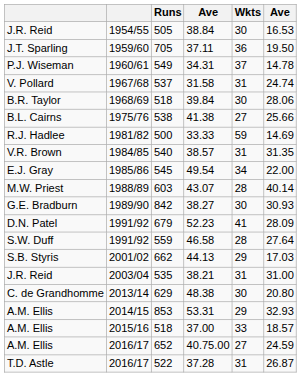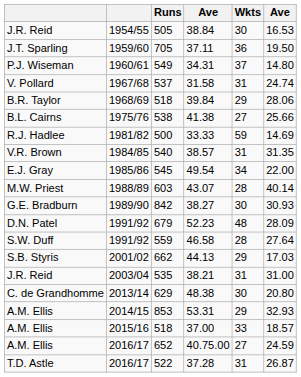 <table class="wikitable">
 <tr>
 <th></th>
 <th></th>
 <th>Runs</th>
 <th>Ave</th>
 <th>Wkts</th>
 <th>Ave</th>
 </tr>
 <tr>
 <td>J.R. Reid</td>
 <td>1954/55</td>
 <td>505</td>
 <td>38.84</td>
 <td>30</td>
 <td>16.53</td>
 </tr>
 <tr>
 <td>J.T. Sparling</td>
 <td>1959/60</td>
 <td>705</td>
 <td>37.11</td>
 <td>36</td>
 <td>19.50</td>
 </tr>
 <tr>
 <td>P.J. Wiseman</td>
 <td>1960/61</td>
 <td>549</td>
 <td>34.31</td>
 <td>37</td>
-<td>14.78</td>
+<td>14.80</td>
 </tr>
 <tr>
 <td>V. Pollard</td>
 <td>1967/68</td>
 <td>537</td>
 <td>31.58</td>
 <td>31</td>
 <td>24.74</td>
 </tr>
 <tr>
 <td>B.R. Taylor</td>
 <td>1968/69</td>
 <td>518</td>
 <td>39.84</td>
-<td>30</td>
+<td>29</td>
 <td>28.06</td>
 </tr>
 <tr>
 <td>B.L. Cairns</td>
 <td>1975/76</td>
 <td>538</td>
 <td>41.38</td>
 <td>27</td>
 <td>25.66</td>
 </tr>
 <tr>
 <td>R.J. Hadlee</td>
 <td>1981/82</td>
 <td>500</td>
 <td>33.33</td>
 <td>59</td>
 <td>14.69</td>
 </tr>
 <tr>
 <td>V.R. Brown</td>
 <td>1984/85</td>
 <td>540</td>
 <td>38.57</td>
 <td>31</td>
 <td>31.35</td>
 </tr>
 <tr>
 <td>E.J. Gray</td>
 <td>1985/86</td>
 <td>545</td>
 <td>49.54</td>
 <td>34</td>
 <td>22.00</td>
 </tr>
 <tr>
 <td>M.W. Priest</td>
 <td>1988/89</td>
 <td>603</td>
 <td>43.07</td>
 <td>28</td>
 <td>40.14</td>
 </tr>
 <tr>
 <td>G.E. Bradburn</td>
 <td>1989/90</td>
 <td>842</td>
 <td>38.27</td>
 <td>30</td>
 <td>30.93</td>
 </tr>
 <tr>
 <td>D.N. Patel</td>
 <td>1991/92</td>
 <td>679</td>
 <td>52.23</td>
-<td>41</td>
+<td>48</td>
 <td>28.09</td>
 </tr>
 <tr>
 <td>S.W. Duff</td>
 <td>1991/92</td>
 <td>559</td>
 <td>46.58</td>
 <td>28</td>
 <td>27.64</td>
 </tr>
 <tr>
 <td>S.B. Styris</td>
 <td>2001/02</td>
 <td>662</td>
 <td>44.13</td>
 <td>29</td>
 <td>17.03</td>
 </tr>
 <tr>
 <td>J.R. Reid</td>
 <td>2003/04</td>
 <td>535</td>
 <td>38.21</td>
 <td>31</td>
 <td>31.00</td>
 </tr>
 <tr>
 <td>C. de Grandhomme</td>
 <td>2013/14</td>
 <td>629</td>
 <td>48.38</td>
 <td>30</td>
 <td>20.80</td>
 </tr>
 <tr>
 <td>A.M. Ellis</td>
 <td>2014/15</td>
 <td>853</td>
 <td>53.31</td>
 <td>29</td>
 <td>32.93</td>
 </tr>
 <tr>
 <td>A.M. Ellis</td>
 <td>2015/16</td>
 <td>518</td>
 <td>37.00</td>
 <td>33</td>
 <td>18.57</td>
 </tr>
 <tr>
 <td>A.M. Ellis</td>
 <td>2016/17</td>
 <td>652</td>
 <td>40.75.00</td>
 <td>27</td>
 <td>24.59</td>
 </tr>
 <tr>
 <td>T.D. Astle</td>
 <td>2016/17</td>
 <td>522</td>
 <td>37.28</td>
 <td>31</td>
 <td>26.87</td>
 </tr>
 </table>
